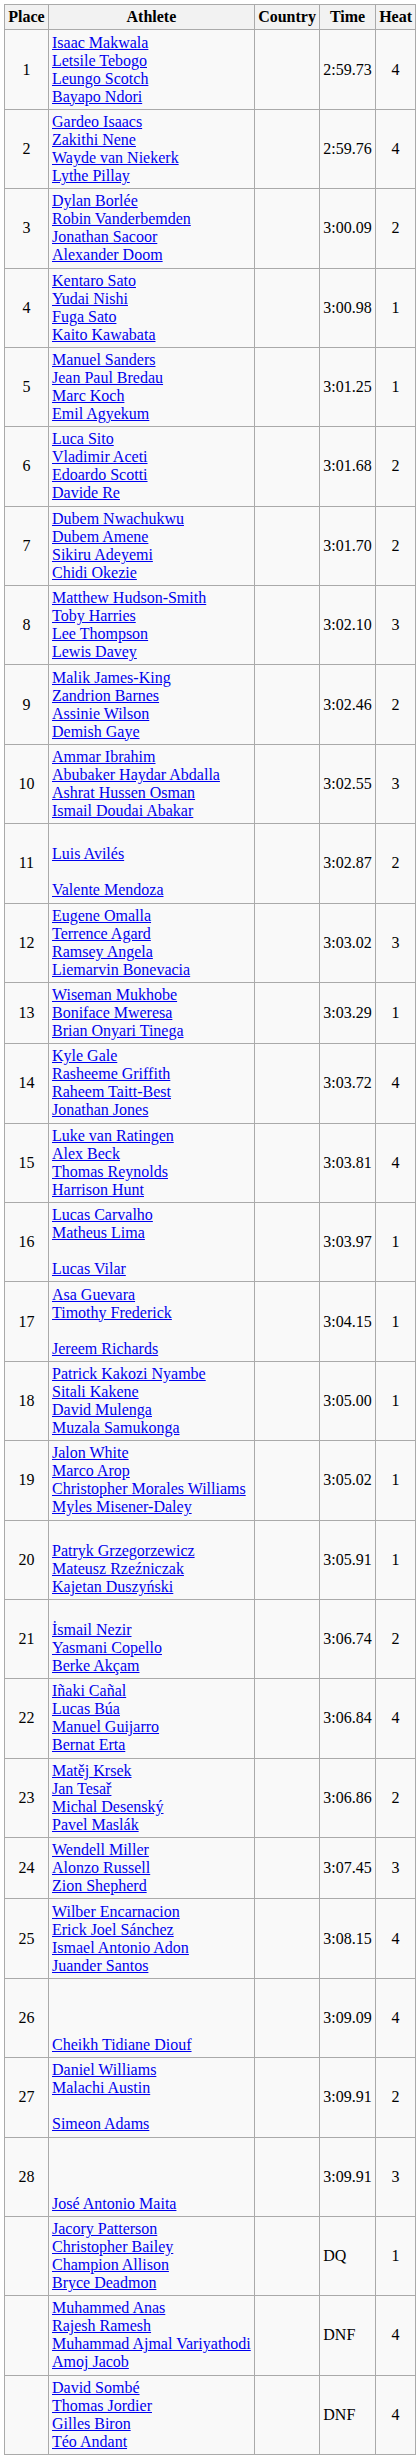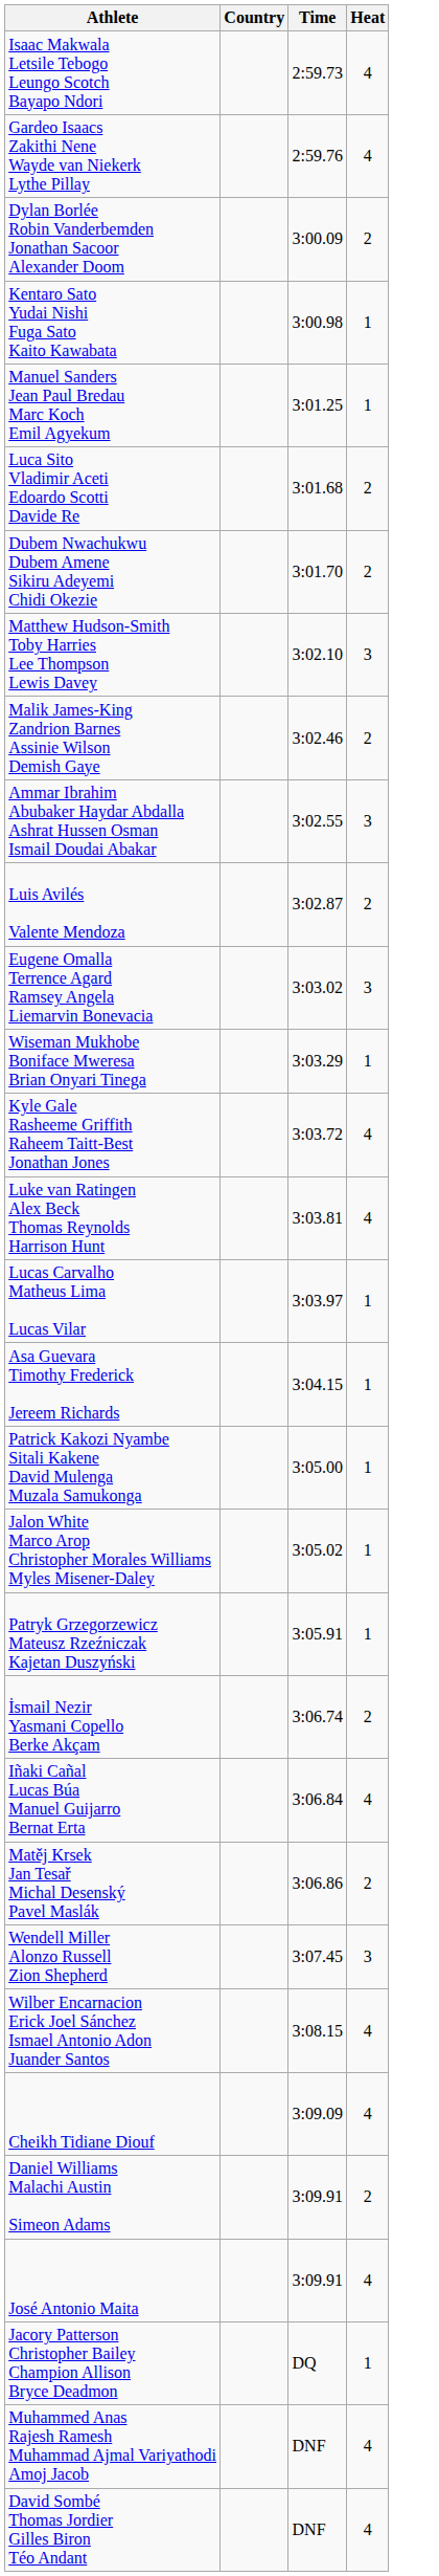 <table class="wikitable mw-datatable sortable">
 <tr>
-<th>Place</th>
 <th>Athlete</th>
 <th>Country</th>
 <th>Time</th>
 <th>Heat</th>
 </tr>
 <tr>
-<td align=center>1</td>
 <td><a href='#'>Isaac Makwala</a><br><a href='#'>Letsile Tebogo</a><br><a href='#'>Leungo Scotch</a><br><a href='#'>Bayapo Ndori</a></td>
 <td></td>
 <td>2:59.73</td>
 <td align=center>4</td>
 </tr>
 <tr>
-<td align=center>2</td>
 <td><a href='#'>Gardeo Isaacs</a><br><a href='#'>Zakithi Nene</a><br><a href='#'>Wayde van Niekerk</a><br><a href='#'>Lythe Pillay</a></td>
 <td></td>
 <td>2:59.76</td>
 <td align=center>4</td>
 </tr>
 <tr>
-<td align=center>3</td>
 <td><a href='#'>Dylan Borlée</a><br><a href='#'>Robin Vanderbemden</a><br><a href='#'>Jonathan Sacoor</a><br><a href='#'>Alexander Doom</a></td>
 <td></td>
 <td>3:00.09</td>
 <td align=center>2</td>
 </tr>
 <tr>
-<td align=center>4</td>
 <td><a href='#'>Kentaro Sato</a><br><a href='#'>Yudai Nishi</a><br><a href='#'>Fuga Sato</a><br><a href='#'>Kaito Kawabata</a></td>
 <td></td>
 <td>3:00.98</td>
 <td align=center>1</td>
 </tr>
 <tr>
-<td align=center>5</td>
 <td><a href='#'>Manuel Sanders</a><br><a href='#'>Jean Paul Bredau</a><br><a href='#'>Marc Koch</a><br><a href='#'>Emil Agyekum</a></td>
 <td></td>
 <td>3:01.25</td>
 <td align=center>1</td>
 </tr>
 <tr>
-<td align=center>6</td>
 <td><a href='#'>Luca Sito</a><br><a href='#'>Vladimir Aceti</a><br><a href='#'>Edoardo Scotti</a><br><a href='#'>Davide Re</a></td>
 <td></td>
 <td>3:01.68</td>
 <td align=center>2</td>
 </tr>
 <tr>
-<td align=center>7</td>
 <td><a href='#'>Dubem Nwachukwu</a><br><a href='#'>Dubem Amene</a><br><a href='#'>Sikiru Adeyemi</a><br><a href='#'>Chidi Okezie</a></td>
 <td></td>
 <td>3:01.70</td>
 <td align=center>2</td>
 </tr>
 <tr>
-<td align=center>8</td>
 <td><a href='#'>Matthew Hudson-Smith</a><br><a href='#'>Toby Harries</a><br><a href='#'>Lee Thompson</a><br><a href='#'>Lewis Davey</a></td>
 <td></td>
 <td>3:02.10</td>
 <td align=center>3</td>
 </tr>
 <tr>
-<td align=center>9</td>
 <td><a href='#'>Malik James-King</a><br><a href='#'>Zandrion Barnes</a><br><a href='#'>Assinie Wilson</a><br><a href='#'>Demish Gaye</a></td>
 <td></td>
 <td>3:02.46</td>
 <td align=center>2</td>
 </tr>
 <tr>
-<td align=center>10</td>
 <td><a href='#'>Ammar Ibrahim</a><br><a href='#'>Abubaker Haydar Abdalla</a><br><a href='#'>Ashrat Hussen Osman</a><br><a href='#'>Ismail Doudai Abakar</a></td>
 <td></td>
 <td>3:02.55</td>
 <td align=center>3</td>
 </tr>
 <tr>
-<td align=center>11</td>
 <td><br><a href='#'>Luis Avilés</a><br><br><a href='#'>Valente Mendoza</a></td>
 <td></td>
 <td>3:02.87</td>
 <td align=center>2</td>
 </tr>
 <tr>
-<td align=center>12</td>
 <td><a href='#'>Eugene Omalla</a><br><a href='#'>Terrence Agard</a><br><a href='#'>Ramsey Angela</a><br><a href='#'>Liemarvin Bonevacia</a></td>
 <td></td>
 <td>3:03.02</td>
 <td align=center>3</td>
 </tr>
 <tr>
-<td align=center>13</td>
 <td><a href='#'>Wiseman Mukhobe</a><br><a href='#'>Boniface Mweresa</a><br><a href='#'>Brian Onyari Tinega</a><br></td>
 <td></td>
 <td>3:03.29</td>
 <td align=center>1</td>
 </tr>
 <tr>
-<td align=center>14</td>
 <td><a href='#'>Kyle Gale</a><br><a href='#'>Rasheeme Griffith</a><br><a href='#'>Raheem Taitt-Best</a><br><a href='#'>Jonathan Jones</a></td>
 <td></td>
 <td>3:03.72</td>
 <td align=center>4</td>
 </tr>
 <tr>
-<td align=center>15</td>
 <td><a href='#'>Luke van Ratingen</a><br><a href='#'>Alex Beck</a><br><a href='#'>Thomas Reynolds</a><br><a href='#'>Harrison Hunt</a></td>
 <td></td>
 <td>3:03.81</td>
 <td align=center>4</td>
 </tr>
 <tr>
-<td align=center>16</td>
 <td><a href='#'>Lucas Carvalho</a><br><a href='#'>Matheus Lima</a><br><br><a href='#'>Lucas Vilar</a></td>
 <td></td>
 <td>3:03.97</td>
 <td align=center>1</td>
 </tr>
 <tr>
-<td align=center>17</td>
 <td><a href='#'>Asa Guevara</a><br><a href='#'>Timothy Frederick</a><br><br><a href='#'>Jereem Richards</a></td>
 <td></td>
 <td>3:04.15</td>
 <td align=center>1</td>
 </tr>
 <tr>
-<td align=center>18</td>
 <td><a href='#'>Patrick Kakozi Nyambe</a><br><a href='#'>Sitali Kakene</a><br><a href='#'>David Mulenga</a><br><a href='#'>Muzala Samukonga</a></td>
 <td></td>
 <td>3:05.00</td>
 <td align=center>1</td>
 </tr>
 <tr>
-<td align=center>19</td>
 <td><a href='#'>Jalon White</a><br><a href='#'>Marco Arop</a><br><a href='#'>Christopher Morales Williams</a><br><a href='#'>Myles Misener-Daley</a></td>
 <td></td>
 <td>3:05.02</td>
 <td align=center>1</td>
 </tr>
 <tr>
-<td align=center>20</td>
 <td><br><a href='#'>Patryk Grzegorzewicz</a><br><a href='#'>Mateusz Rzeźniczak</a><br><a href='#'>Kajetan Duszyński</a></td>
 <td></td>
 <td>3:05.91</td>
 <td align=center>1</td>
 </tr>
 <tr>
-<td align=center>21</td>
 <td><br><a href='#'>İsmail Nezir</a><br><a href='#'>Yasmani Copello</a><br><a href='#'>Berke Akçam</a></td>
 <td></td>
 <td>3:06.74</td>
 <td align=center>2</td>
 </tr>
 <tr>
-<td align=center>22</td>
 <td><a href='#'>Iñaki Cañal</a><br><a href='#'>Lucas Búa</a><br><a href='#'>Manuel Guijarro</a><br><a href='#'>Bernat Erta</a></td>
 <td></td>
 <td>3:06.84</td>
 <td align=center>4</td>
 </tr>
 <tr>
-<td align=center>23</td>
 <td><a href='#'>Matěj Krsek</a><br><a href='#'>Jan Tesař</a><br><a href='#'>Michal Desenský</a><br><a href='#'>Pavel Maslák</a></td>
 <td></td>
 <td>3:06.86</td>
 <td align=center>2</td>
 </tr>
 <tr>
-<td align=center>24</td>
 <td><a href='#'>Wendell Miller</a><br><a href='#'>Alonzo Russell</a><br><a href='#'>Zion Shepherd</a><br></td>
 <td></td>
 <td>3:07.45</td>
 <td align=center>3</td>
 </tr>
 <tr>
-<td align=center>25</td>
 <td><a href='#'>Wilber Encarnacion</a><br><a href='#'>Erick Joel Sánchez</a><br><a href='#'>Ismael Antonio Adon</a><br><a href='#'>Juander Santos</a></td>
 <td></td>
 <td>3:08.15</td>
 <td align=center>4</td>
 </tr>
 <tr>
-<td align=center>26</td>
 <td><br><br><br><a href='#'>Cheikh Tidiane Diouf</a></td>
 <td></td>
 <td>3:09.09</td>
 <td align=center>4</td>
 </tr>
 <tr>
-<td align=center>27</td>
 <td><a href='#'>Daniel Williams</a><br><a href='#'>Malachi Austin</a><br><br><a href='#'>Simeon Adams</a></td>
 <td></td>
 <td>3:09.91</td>
 <td align=center>2</td>
 </tr>
 <tr>
-<td align=center>28</td>
 <td><br><br><br><a href='#'>José Antonio Maita</a></td>
 <td></td>
 <td>3:09.91</td>
-<td align=center>3</td>
+<td align=center>4</td>
 </tr>
 <tr>
-<td align=center></td>
 <td><a href='#'>Jacory Patterson</a><br><a href='#'>Christopher Bailey</a><br><a href='#'>Champion Allison</a><br><a href='#'>Bryce Deadmon</a></td>
 <td></td>
 <td>DQ</td>
 <td align=center>1</td>
 </tr>
 <tr>
-<td align=center></td>
 <td><a href='#'>Muhammed Anas</a><br><a href='#'>Rajesh Ramesh</a><br><a href='#'>Muhammad Ajmal Variyathodi</a><br><a href='#'>Amoj Jacob</a></td>
 <td></td>
 <td>DNF</td>
 <td align=center>4</td>
 </tr>
 <tr>
-<td align=center></td>
 <td><a href='#'>David Sombé</a><br><a href='#'>Thomas Jordier</a><br><a href='#'>Gilles Biron</a><br><a href='#'>Téo Andant</a></td>
 <td></td>
 <td>DNF</td>
 <td align=center>4</td>
 </tr>
 </table>
